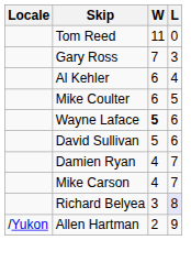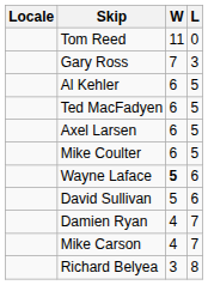 <table class="wikitable" border="1">
 <tr>
 <th>Locale</th>
 <th>Skip</th>
 <th>W</th>
 <th>L</th>
 </tr>
 <tr>
 <td></td>
 <td>Tom Reed</td>
 <td>11</td>
 <td>0</td>
 </tr>
 <tr>
 <td></td>
 <td>Gary Ross</td>
 <td>7</td>
 <td>3</td>
 </tr>
 <tr>
 <td></td>
 <td>Al Kehler</td>
 <td>6</td>
-<td>4</td>
+<td>5</td>
+</tr>
+<tr>
+<td></td>
+<td>Ted MacFadyen</td>
+<td>6</td>
+<td>5</td>
+</tr>
+<tr>
+<td></td>
+<td>Axel Larsen</td>
+<td>6</td>
+<td>5</td>
 </tr>
 <tr>
 <td></td>
 <td>Mike Coulter</td>
 <td>6</td>
 <td>5</td>
 </tr>
 <tr>
 <td></td>
 <td>Wayne Laface</td>
 <td><strong>5</strong></td>
 <td>6</td>
 </tr>
 <tr>
 <td></td>
 <td>David Sullivan</td>
 <td>5</td>
 <td>6</td>
 </tr>
 <tr>
 <td></td>
 <td>Damien Ryan</td>
 <td>4</td>
 <td>7</td>
 </tr>
 <tr>
 <td></td>
 <td>Mike Carson</td>
 <td>4</td>
 <td>7</td>
 </tr>
 <tr>
 <td></td>
 <td>Richard Belyea</td>
 <td>3</td>
-<td style="background: lavender;">8</td>
-</tr>
-<tr>
-<td>/<a href='#'>Yukon</a></td>
-<td>Allen Hartman</td>
-<td>2</td>
-<td>9</td>
+<td>8</td>
 </tr>
 </table>
